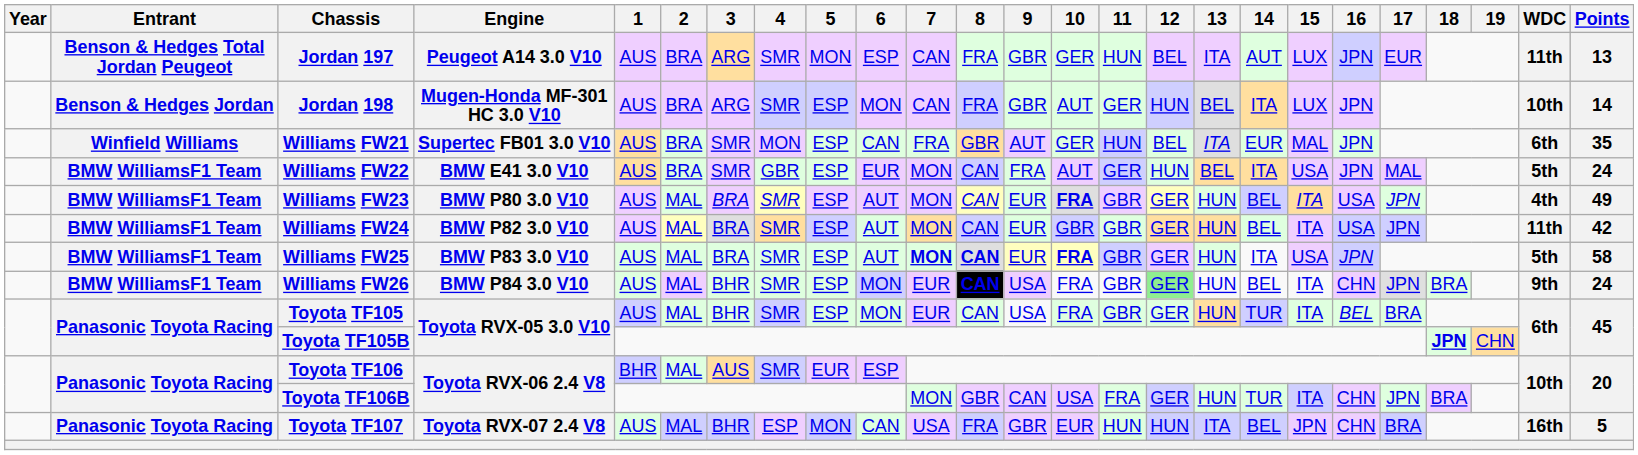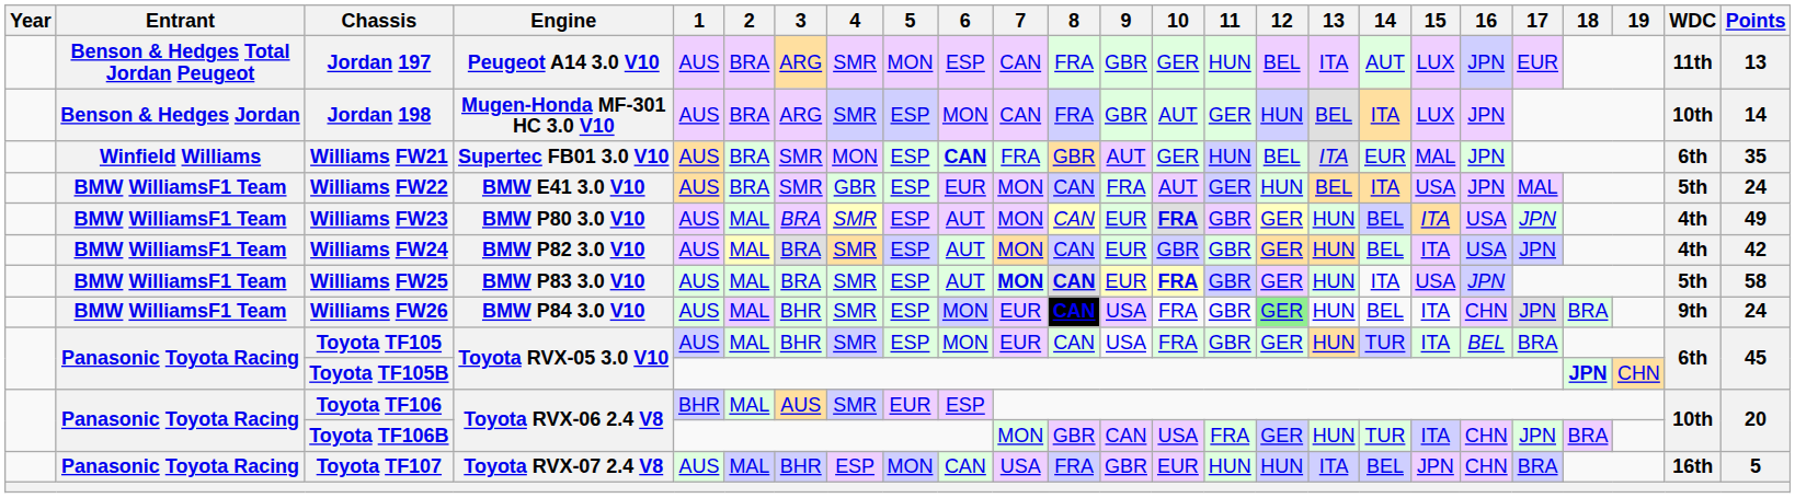 <table class="wikitable" style="text-align:center; font-size:85%;">
 <tr>
 <th>Year</th>
 <th>Entrant</th>
 <th>Chassis</th>
 <th>Engine</th>
 <th>1</th>
 <th>2</th>
 <th>3</th>
 <th>4</th>
 <th>5</th>
 <th>6</th>
 <th>7</th>
 <th>8</th>
 <th>9</th>
 <th>10</th>
 <th>11</th>
 <th>12</th>
 <th>13</th>
 <th>14</th>
 <th>15</th>
 <th>16</th>
 <th>17</th>
 <th>18</th>
 <th>19</th>
 <th>WDC</th>
 <th><a href='#'>Points</a></th>
 </tr>
 <tr>
 <td></td>
 <th nowrap><a href='#'>Benson & Hedges</a> <a href='#'>Total</a><br><a href='#'>Jordan</a> <a href='#'>Peugeot</a></th>
 <th nowrap><a href='#'>Jordan</a> <a href='#'>197</a></th>
 <th nowrap><a href='#'>Peugeot</a> A14 3.0 <a href='#'>V10</a></th>
 <td style="background:#efcfff;"><a href='#'>AUS</a><br></td>
 <td style="background:#efcfff;"><a href='#'>BRA</a><br></td>
 <td style="background:#ffdf9f;"><a href='#'>ARG</a><br></td>
 <td style="background:#efcfff;"><a href='#'>SMR</a><br></td>
 <td style="background:#efcfff;"><a href='#'>MON</a><br></td>
 <td style="background:#efcfff;"><a href='#'>ESP</a><br></td>
 <td style="background:#efcfff;"><a href='#'>CAN</a><br></td>
 <td style="background:#dfffdf;"><a href='#'>FRA</a><br></td>
 <td style="background:#dfffdf;"><a href='#'>GBR</a><br></td>
 <td style="background:#dfffdf;"><a href='#'>GER</a><br></td>
 <td style="background:#dfffdf;"><a href='#'>HUN</a><br></td>
 <td style="background:#efcfff;"><a href='#'>BEL</a><br></td>
 <td style="background:#efcfff;"><a href='#'>ITA</a><br></td>
 <td style="background:#dfffdf;"><a href='#'>AUT</a><br></td>
 <td style="background:#efcfff;"><a href='#'>LUX</a><br></td>
 <td style="background:#cfcfff;"><a href='#'>JPN</a><br></td>
 <td style="background:#efcfff;"><a href='#'>EUR</a><br></td>
 <td colspan=2></td>
 <th>11th</th>
 <th>13</th>
 </tr>
 <tr>
 <td></td>
 <th nowrap><a href='#'>Benson & Hedges</a> <a href='#'>Jordan</a></th>
 <th nowrap><a href='#'>Jordan</a> <a href='#'>198</a></th>
 <th nowrap><a href='#'>Mugen-Honda</a> MF-301<br>HC 3.0 <a href='#'>V10</a></th>
 <td style="background:#efcfff;"><a href='#'>AUS</a><br></td>
 <td style="background:#efcfff;"><a href='#'>BRA</a><br></td>
 <td style="background:#efcfff;"><a href='#'>ARG</a><br></td>
 <td style="background:#cfcfff;"><a href='#'>SMR</a><br></td>
 <td style="background:#cfcfff;"><a href='#'>ESP</a><br></td>
 <td style="background:#efcfff;"><a href='#'>MON</a><br></td>
 <td style="background:#efcfff;"><a href='#'>CAN</a><br></td>
 <td style="background:#cfcfff;"><a href='#'>FRA</a><br></td>
 <td style="background:#dfffdf;"><a href='#'>GBR</a><br></td>
 <td style="background:#dfffdf;"><a href='#'>AUT</a><br></td>
 <td style="background:#dfffdf;"><a href='#'>GER</a><br></td>
 <td style="background:#cfcfff;"><a href='#'>HUN</a><br></td>
 <td style="background:#dfdfdf;"><a href='#'>BEL</a><br></td>
 <td style="background:#ffdf9f;"><a href='#'>ITA</a><br></td>
 <td style="background:#efcfff;"><a href='#'>LUX</a><br></td>
 <td style="background:#efcfff;"><a href='#'>JPN</a><br></td>
 <td colspan=3></td>
 <th>10th</th>
 <th>14</th>
 </tr>
 <tr>
 <td></td>
 <th nowrap><a href='#'>Winfield</a> <a href='#'>Williams</a></th>
 <th nowrap><a href='#'>Williams</a> <a href='#'>FW21</a></th>
 <th nowrap><a href='#'>Supertec</a> FB01 3.0 <a href='#'>V10</a></th>
 <td style="background:#ffdf9f;"><a href='#'>AUS</a><br></td>
 <td style="background:#dfffdf;"><a href='#'>BRA</a><br></td>
 <td style="background:#efcfff;"><a href='#'>SMR</a><br></td>
 <td style="background:#efcfff;"><a href='#'>MON</a><br></td>
 <td style="background:#dfffdf;"><a href='#'>ESP</a><br></td>
-<td style="background:#dfffdf;"><a href='#'>CAN</a><br></td>
+<td style="background:#dfffdf;"><strong><a href='#'>CAN</a><br></strong></td>
 <td style="background:#dfffdf;"><a href='#'>FRA</a><br></td>
 <td style="background:#ffdf9f;"><a href='#'>GBR</a><br></td>
 <td style="background:#efcfff;"><a href='#'>AUT</a><br></td>
 <td style="background:#dfffdf;"><a href='#'>GER</a><br></td>
 <td style="background:#cfcfff;"><a href='#'>HUN</a><br></td>
 <td style="background:#dfffdf;"><a href='#'>BEL</a><br></td>
 <td style="background:#dfdfdf;"><em><a href='#'>ITA</a></em><br></td>
 <td style="background:#dfffdf;"><a href='#'>EUR</a><br></td>
 <td style="background:#efcfff;"><a href='#'>MAL</a><br></td>
 <td style="background:#dfffdf;"><a href='#'>JPN</a><br></td>
 <td colspan=3></td>
 <th>6th</th>
 <th>35</th>
 </tr>
 <tr>
 <td></td>
 <th nowrap><a href='#'>BMW</a> <a href='#'>WilliamsF1 Team</a></th>
 <th nowrap><a href='#'>Williams</a> <a href='#'>FW22</a></th>
 <th nowrap><a href='#'>BMW</a> E41 3.0 <a href='#'>V10</a></th>
 <td style="background:#ffdf9f;"><a href='#'>AUS</a><br></td>
 <td style="background:#dfffdf;"><a href='#'>BRA</a><br></td>
 <td style="background:#efcfff;"><a href='#'>SMR</a><br></td>
 <td style="background:#dfffdf;"><a href='#'>GBR</a><br></td>
 <td style="background:#dfffdf;"><a href='#'>ESP</a><br></td>
 <td style="background:#efcfff;"><a href='#'>EUR</a><br></td>
 <td style="background:#efcfff;"><a href='#'>MON</a><br></td>
 <td style="background:#cfcfff;"><a href='#'>CAN</a><br></td>
 <td style="background:#dfffdf;"><a href='#'>FRA</a><br></td>
 <td style="background:#efcfff;"><a href='#'>AUT</a><br></td>
 <td style="background:#cfcfff;"><a href='#'>GER</a><br></td>
 <td style="background:#dfffdf;"><a href='#'>HUN</a><br></td>
 <td style="background:#ffdf9f;"><a href='#'>BEL</a><br></td>
 <td style="background:#ffdf9f;"><a href='#'>ITA</a><br></td>
 <td style="background:#efcfff;"><a href='#'>USA</a><br></td>
 <td style="background:#efcfff;"><a href='#'>JPN</a><br></td>
 <td style="background:#efcfff;"><a href='#'>MAL</a><br></td>
 <td colspan=2></td>
 <th>5th</th>
 <th>24</th>
 </tr>
 <tr>
 <td></td>
 <th nowrap><a href='#'>BMW</a> <a href='#'>WilliamsF1 Team</a></th>
 <th nowrap><a href='#'>Williams</a> <a href='#'>FW23</a></th>
 <th nowrap><a href='#'>BMW</a> P80 3.0 <a href='#'>V10</a></th>
 <td style="background:#efcfff;"><a href='#'>AUS</a><br></td>
 <td style="background:#dfffdf;"><a href='#'>MAL</a><br></td>
 <td style="background:#efcfff;"><em><a href='#'>BRA</a></em><br></td>
 <td style="background:#ffffbf;"><em><a href='#'>SMR</a></em><br></td>
 <td style="background:#efcfff;"><a href='#'>ESP</a><br></td>
 <td style="background:#efcfff;"><a href='#'>AUT</a><br></td>
 <td style="background:#efcfff;"><a href='#'>MON</a><br></td>
 <td style="background:#ffffbf;"><em><a href='#'>CAN</a></em><br></td>
 <td style="background:#dfffdf;"><a href='#'>EUR</a><br></td>
 <td style="background:#dfdfdf;"><strong><a href='#'>FRA</a></strong><br></td>
 <td style="background:#efcfff;"><a href='#'>GBR</a><br></td>
 <td style="background:#ffffbf;"><a href='#'>GER</a><br></td>
 <td style="background:#dfffdf;"><a href='#'>HUN</a><br></td>
 <td style="background:#cfcfff;"><a href='#'>BEL</a><br></td>
 <td style="background:#ffdf9f;"><em><a href='#'>ITA</a></em><br></td>
 <td style="background:#efcfff;"><a href='#'>USA</a><br></td>
 <td style="background:#dfffdf;"><em><a href='#'>JPN</a></em><br></td>
 <td colspan=2></td>
 <th>4th</th>
 <th>49</th>
 </tr>
 <tr>
 <td></td>
 <th nowrap><a href='#'>BMW</a> <a href='#'>WilliamsF1 Team</a></th>
 <th nowrap><a href='#'>Williams</a> <a href='#'>FW24</a></th>
 <th nowrap><a href='#'>BMW</a> P82 3.0 <a href='#'>V10</a></th>
 <td style="background:#efcfff;"><a href='#'>AUS</a><br></td>
 <td style="background:#ffffbf;"><a href='#'>MAL</a><br></td>
 <td style="background:#dfdfdf;"><a href='#'>BRA</a><br></td>
 <td style="background:#ffdf9f;"><a href='#'>SMR</a><br></td>
 <td style="background:#cfcfff;"><a href='#'>ESP</a><br></td>
 <td style="background:#dfffdf;"><a href='#'>AUT</a><br></td>
 <td style="background:#ffdf9f;"><a href='#'>MON</a><br></td>
 <td style="background:#cfcfff;"><a href='#'>CAN</a><br></td>
 <td style="background:#dfffdf;"><a href='#'>EUR</a><br></td>
 <td style="background:#cfcfff;"><a href='#'>GBR</a><br></td>
 <td style="background:#dfffdf;"><a href='#'>GBR</a><br></td>
 <td style="background:#ffdf9f;"><a href='#'>GER</a><br></td>
 <td style="background:#ffdf9f;"><a href='#'>HUN</a><br></td>
 <td style="background:#dfffdf;"><a href='#'>BEL</a><br></td>
 <td style="background:#efcfff;"><a href='#'>ITA</a><br></td>
 <td style="background:#cfcfff;"><a href='#'>USA</a><br></td>
 <td style="background:#cfcfff;"><a href='#'>JPN</a><br></td>
 <td colspan=2></td>
-<th>11th</th>
+<th>4th</th>
 <th>42</th>
 </tr>
 <tr>
 <td></td>
 <th nowrap><a href='#'>BMW</a> <a href='#'>WilliamsF1 Team</a></th>
 <th nowrap><a href='#'>Williams</a> <a href='#'>FW25</a></th>
 <th nowrap><a href='#'>BMW</a> P83 3.0 <a href='#'>V10</a></th>
 <td style="background:#dfffdf;"><a href='#'>AUS</a><br></td>
 <td style="background:#dfffdf;"><a href='#'>MAL</a><br></td>
 <td style="background:#dfffdf;"><a href='#'>BRA</a><br></td>
 <td style="background:#dfffdf;"><a href='#'>SMR</a><br></td>
 <td style="background:#dfffdf;"><a href='#'>ESP</a><br></td>
 <td style="background:#dfffdf;"><a href='#'>AUT</a><br></td>
 <td style="background:#dfffdf;"><strong><a href='#'>MON</a></strong><br></td>
 <td style="background:#dfdfdf;"><strong><a href='#'>CAN</a></strong><br></td>
 <td style="background:#ffffbf;"><a href='#'>EUR</a><br></td>
 <td style="background:#ffffbf;"><strong><a href='#'>FRA</a></strong><br></td>
 <td style="background:#cfcfff;"><a href='#'>GBR</a><br></td>
 <td style="background:#efcfff;"><a href='#'>GER</a><br></td>
 <td style="background:#dfffdf;"><a href='#'>HUN</a><br></td>
 <td style="background:#;"><a href='#'>ITA</a><br></td>
 <td style="background:#efcfff;"><a href='#'>USA</a><br></td>
 <td style="background:#cfcfff;"><em><a href='#'>JPN</a></em><br></td>
 <td colspan=3></td>
 <th>5th</th>
 <th>58</th>
 </tr>
 <tr>
 <td></td>
 <th nowrap><a href='#'>BMW</a> <a href='#'>WilliamsF1 Team</a></th>
 <th nowrap><a href='#'>Williams</a> <a href='#'>FW26</a></th>
 <th nowrap><a href='#'>BMW</a> P84 3.0 <a href='#'>V10</a></th>
 <td style="background:#dfffdf;"><a href='#'>AUS</a><br></td>
 <td style="background:#efcfff;"><a href='#'>MAL</a><br></td>
 <td style="background:#dfffdf;"><a href='#'>BHR</a><br></td>
 <td style="background:#dfffdf;"><a href='#'>SMR</a><br></td>
 <td style="background:#dfffdf;"><a href='#'>ESP</a><br></td>
 <td style="background:#cfcfff;"><a href='#'>MON</a><br></td>
 <td style="background:#efcfff;"><a href='#'>EUR</a><br></td>
 <td style="background:#000; color:white;"><strong><a href='#'><span>CAN</span></a></strong><br></td>
 <td style="background:#efcfff;"><a href='#'>USA</a><br></td>
 <td><a href='#'>FRA</a></td>
 <td><a href='#'>GBR</a></td>
 <td style="background: lightgreen;"><a href='#'>GER</a></td>
 <td><a href='#'>HUN</a></td>
 <td><a href='#'>BEL</a></td>
 <td><a href='#'>ITA</a></td>
 <td style="background:#efcfff;"><a href='#'>CHN</a><br></td>
 <td style="background:#dfdfdf;"><a href='#'>JPN</a><br></td>
 <td style="background:#dfffdf;"><a href='#'>BRA</a><br></td>
 <td></td>
 <th>9th</th>
 <th>24</th>
 </tr>
 <tr>
 <td rowspan="2"></td>
 <th rowspan="2" nowrap><a href='#'>Panasonic</a> <a href='#'>Toyota Racing</a></th>
 <th nowrap><a href='#'>Toyota</a> <a href='#'>TF105</a></th>
 <th rowspan="2" nowrap><a href='#'>Toyota</a> RVX-05 3.0 <a href='#'>V10</a></th>
 <td style="background:#cfcfff;"><a href='#'>AUS</a><br></td>
 <td style="background:#dfffdf;"><a href='#'>MAL</a><br></td>
 <td style="background:#dfffdf;"><a href='#'>BHR</a><br></td>
 <td style="background:#cfcfff;"><a href='#'>SMR</a><br></td>
 <td style="background:#dfffdf;"><a href='#'>ESP</a><br></td>
 <td style="background:#dfffdf;"><a href='#'>MON</a><br></td>
 <td style="background:#efcfff;"><a href='#'>EUR</a><br></td>
 <td style="background:#dfffdf;"><a href='#'>CAN</a><br></td>
 <td style="background:;"><a href='#'>USA</a><br></td>
 <td style="background:#dfffdf;"><a href='#'>FRA</a><br></td>
 <td style="background:#dfffdf;"><a href='#'>GBR</a><br></td>
 <td style="background:#dfffdf;"><a href='#'>GER</a><br></td>
 <td style="background:#ffdf9f;"><a href='#'>HUN</a><br></td>
 <td style="background:#cfcfff;"><a href='#'>TUR</a><br></td>
 <td style="background:#dfffdf;"><a href='#'>ITA</a><br></td>
 <td style="background:#dfffdf;"><em><a href='#'>BEL</a></em><br></td>
 <td style="background:#dfffdf;"><a href='#'>BRA</a><br></td>
 <td colspan=2></td>
 <th rowspan="2">6th</th>
 <th rowspan="2">45</th>
 </tr>
 <tr>
 <th nowrap><a href='#'>Toyota</a> <a href='#'>TF105B</a></th>
 <td colspan=17></td>
 <td style="background:#dfffdf;"><strong><a href='#'>JPN</a></strong><br></td>
 <td style="background:#ffdf9f;"><a href='#'>CHN</a><br></td>
 </tr>
 <tr>
 <td rowspan="2"></td>
 <th rowspan="2" nowrap><a href='#'>Panasonic</a> <a href='#'>Toyota Racing</a></th>
 <th nowrap><a href='#'>Toyota</a> <a href='#'>TF106</a></th>
 <th rowspan="2" nowrap><a href='#'>Toyota</a> RVX-06 2.4 <a href='#'>V8</a></th>
 <td style="background:#cfcfff;"><a href='#'>BHR</a><br></td>
 <td style="background:#dfffdf;"><a href='#'>MAL</a><br></td>
 <td style="background:#ffdf9f;"><a href='#'>AUS</a><br></td>
 <td style="background:#cfcfff;"><a href='#'>SMR</a><br></td>
 <td style="background:#efcfff;"><a href='#'>EUR</a><br></td>
 <td style="background:#efcfff;"><a href='#'>ESP</a><br></td>
 <td colspan=13></td>
 <th rowspan="2">10th</th>
 <th rowspan="2">20</th>
 </tr>
 <tr>
 <th nowrap><a href='#'>Toyota</a> <a href='#'>TF106B</a></th>
 <td colspan=6></td>
 <td style="background:#dfffdf;"><a href='#'>MON</a><br></td>
 <td style="background:#efcfff;"><a href='#'>GBR</a><br></td>
 <td style="background:#efcfff;"><a href='#'>CAN</a><br></td>
 <td style="background:#efcfff;"><a href='#'>USA</a><br></td>
 <td style="background:#dfffdf;"><a href='#'>FRA</a><br></td>
 <td style="background:#cfcfff;"><a href='#'>GER</a><br></td>
 <td style="background:#dfffdf;"><a href='#'>HUN</a><br></td>
 <td style="background:#dfffdf;"><a href='#'>TUR</a><br></td>
 <td style="background:#cfcfff;"><a href='#'>ITA</a><br></td>
 <td style="background:#efcfff;"><a href='#'>CHN</a><br></td>
 <td style="background:#dfffdf;"><a href='#'>JPN</a><br></td>
 <td style="background:#efcfff;"><a href='#'>BRA</a><br></td>
 <td></td>
 </tr>
 <tr>
 <td></td>
 <th nowrap><a href='#'>Panasonic</a> <a href='#'>Toyota Racing</a></th>
 <th nowrap><a href='#'>Toyota</a> <a href='#'>TF107</a></th>
 <th nowrap><a href='#'>Toyota</a> RVX-07 2.4 <a href='#'>V8</a></th>
 <td style="background:#dfffdf;"><a href='#'>AUS</a><br></td>
 <td style="background:#cfcfff;"><a href='#'>MAL</a><br></td>
 <td style="background:#cfcfff;"><a href='#'>BHR</a><br></td>
 <td style="background:#efcfff;"><a href='#'>ESP</a><br></td>
 <td style="background:#cfcfff;"><a href='#'>MON</a><br></td>
 <td style="background:#dfffdf;"><a href='#'>CAN</a><br></td>
 <td style="background:#efcfff;"><a href='#'>USA</a><br></td>
 <td style="background:#cfcfff;"><a href='#'>FRA</a><br></td>
 <td style="background:#efcfff;"><a href='#'>GBR</a><br></td>
 <td style="background:#efcfff;"><a href='#'>EUR</a><br></td>
 <td style="background:#dfffdf;"><a href='#'>HUN</a><br></td>
 <td style="background:#cfcfff;"><a href='#'>HUN</a><br></td>
 <td style="background:#cfcfff;"><a href='#'>ITA</a><br></td>
 <td style="background:#cfcfff;"><a href='#'>BEL</a><br></td>
 <td style="background:#efcfff;"><a href='#'>JPN</a><br></td>
 <td style="background:#efcfff;"><a href='#'>CHN</a><br></td>
 <td style="background:#cfcfff;"><a href='#'>BRA</a><br></td>
 <td colspan=2></td>
 <th>16th</th>
 <th>5</th>
 </tr>
 <tr>
 <th colspan="25"></th>
 </tr>
 </table>
